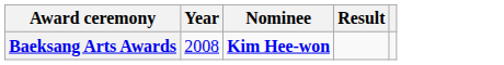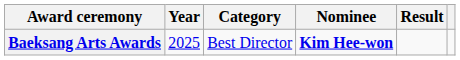 <table class="wikitable plainrowheaders sortable">
 <tr>
 <th scope="col">Award ceremony</th>
 <th scope="col">Year</th>
+<th scope="col">Category</th>
 <th scope="col">Nominee</th>
 <th scope="col">Result</th>
 <th scope="col" class="unsortable"></th>
 </tr>
 <tr>
 <th scope="row"><a href='#'>Baeksang Arts Awards</a></th>
-<td rstyle="text-align:center"><a href='#'>2008</a></td>
+<td rstyle="text-align:center"><a href='#'>2025</a></td>
+<td><a href='#'>Best Director</a></td>
 <td><strong><a href='#'>Kim Hee-won</a></strong></td>
 <td></td>
 <td style="text-align:center"></td>
 </tr>
 </table>
